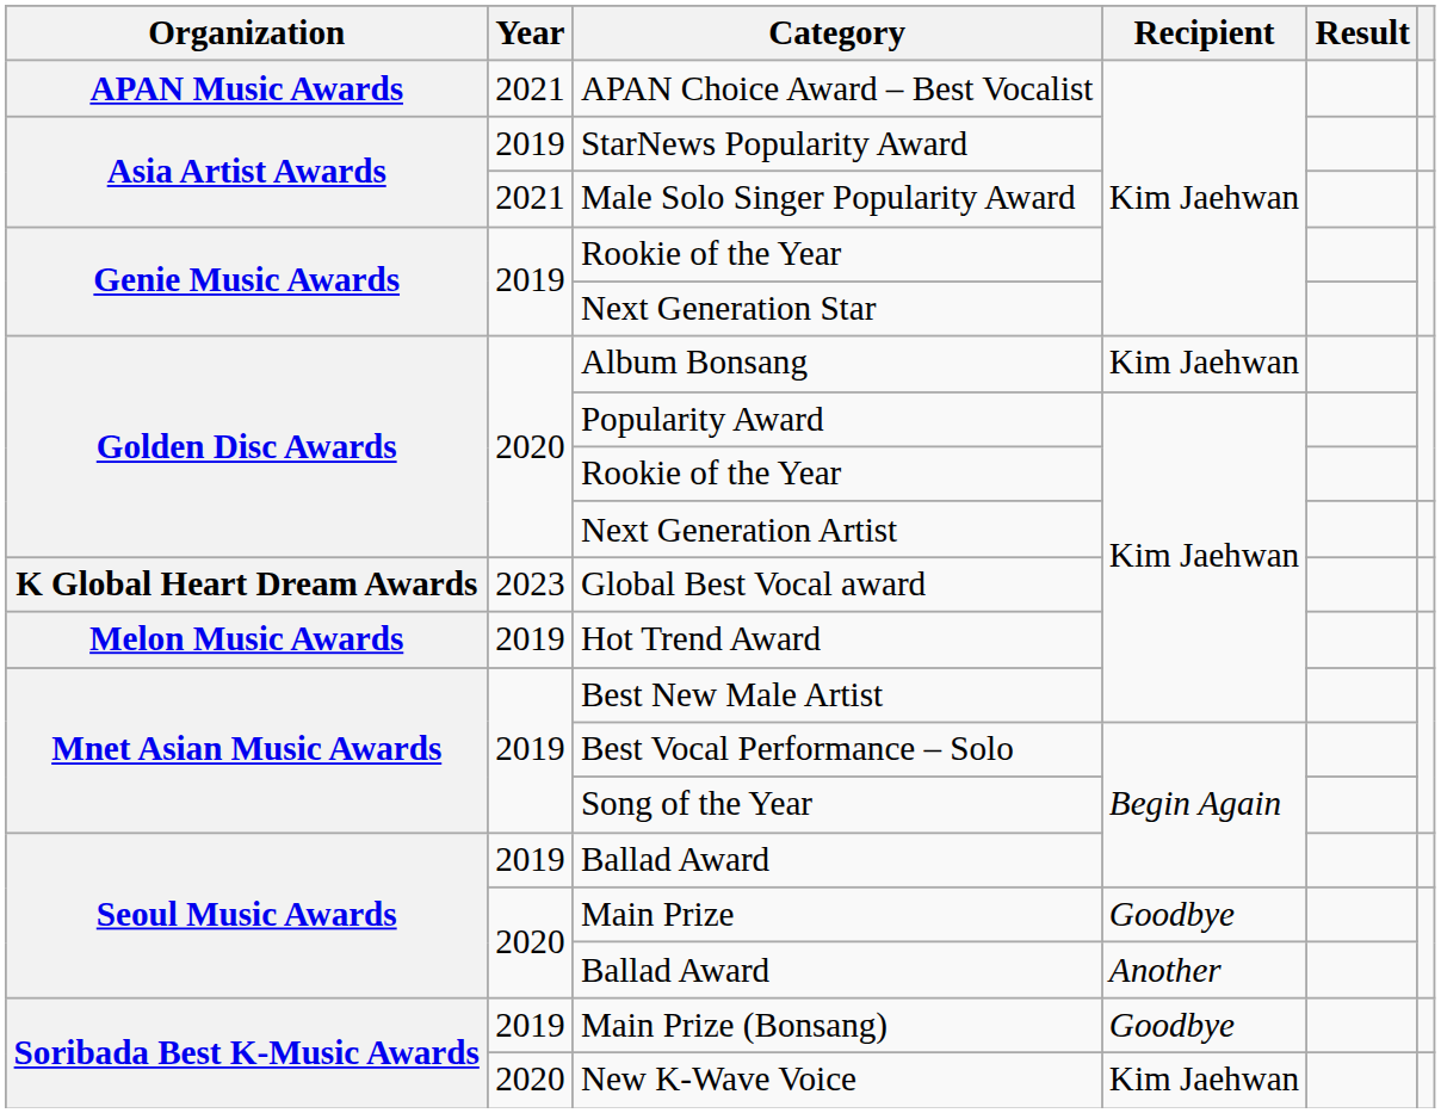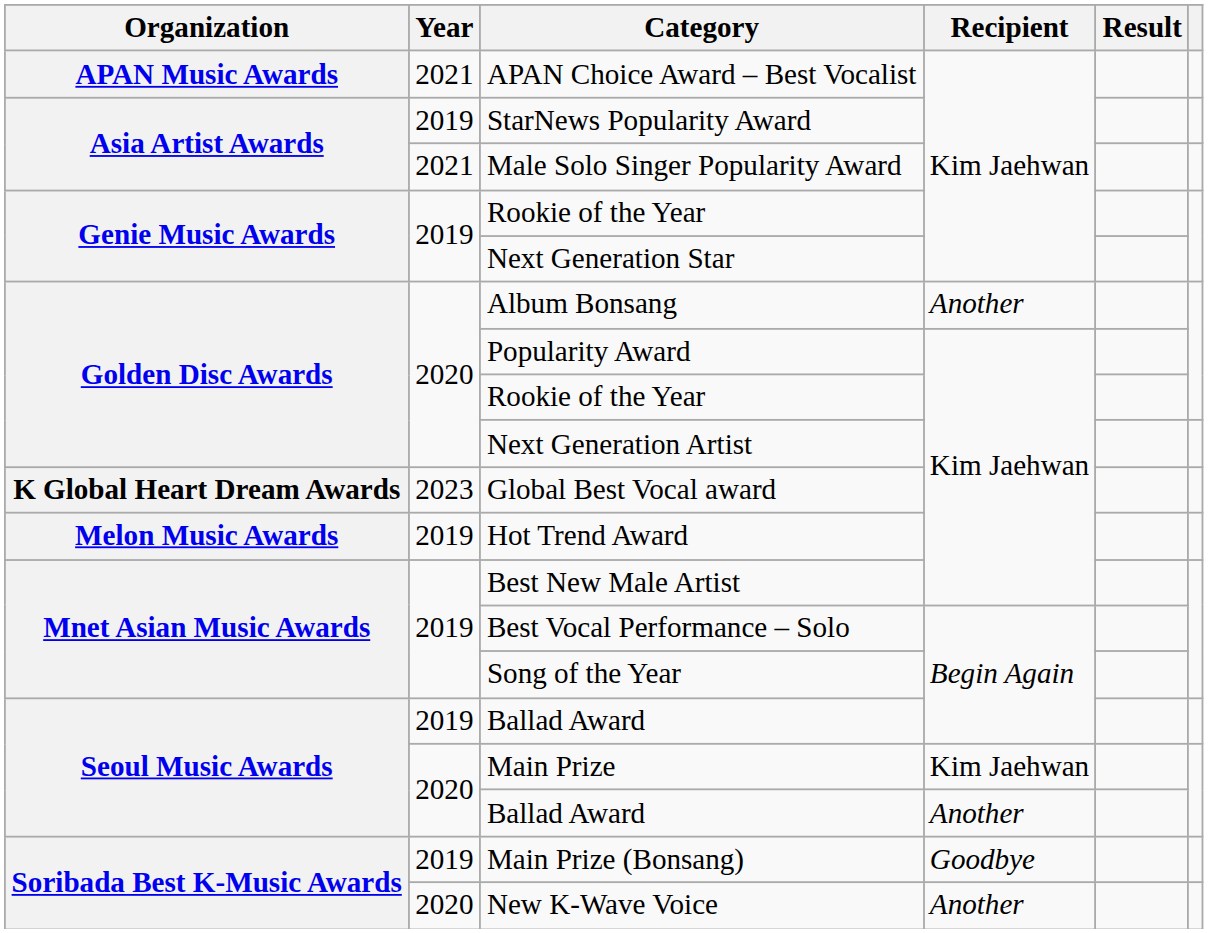 <table class="wikitable sortable plainrowheaders">
 <tr>
 <th scope="col">Organization</th>
 <th scope="col">Year</th>
 <th scope="col">Category</th>
 <th scope="col">Recipient</th>
 <th scope="col">Result</th>
 <th scope="col" class="unsortable"></th>
 </tr>
 <tr>
 <th scope="row" rowspan="1"><a href='#'>APAN Music Awards</a></th>
 <td style="text-align:center">2021</td>
 <td>APAN Choice Award – Best Vocalist</td>
 <td rowspan="5">Kim Jaehwan</td>
 <td></td>
 <td></td>
 </tr>
 <tr>
 <th scope="row" rowspan="2"><a href='#'>Asia Artist Awards</a></th>
 <td style="text-align:center">2019</td>
 <td>StarNews Popularity Award</td>
 <td></td>
 <td></td>
 </tr>
 <tr>
 <td style="text-align:center">2021</td>
 <td>Male Solo Singer Popularity Award</td>
 <td></td>
 <td></td>
 </tr>
 <tr>
 <th scope="row" rowspan="2"><a href='#'>Genie Music Awards</a></th>
 <td style="text-align:center" rowspan="2">2019</td>
 <td>Rookie of the Year</td>
 <td></td>
 <td rowspan="2"></td>
 </tr>
 <tr>
 <td>Next Generation Star</td>
 <td></td>
 </tr>
 <tr>
 <th scope="row" rowspan="4"><a href='#'>Golden Disc Awards</a></th>
 <td style="text-align:center" rowspan="4">2020</td>
 <td>Album Bonsang</td>
-<td>Kim Jaehwan</td>
+<td><em>Another</em></td>
 <td></td>
 <td rowspan="3"></td>
 </tr>
 <tr>
 <td>Popularity Award</td>
 <td rowspan="6">Kim Jaehwan</td>
 <td></td>
 </tr>
 <tr>
 <td>Rookie of the Year</td>
 <td></td>
 </tr>
 <tr>
 <td>Next Generation Artist</td>
 <td></td>
 <td></td>
 </tr>
 <tr>
 <th scope="row">K Global Heart Dream Awards</th>
 <td style="text-align:center">2023</td>
 <td>Global Best Vocal award</td>
 <td></td>
 <td></td>
 </tr>
 <tr>
 <th scope="row" rowspan="1"><a href='#'>Melon Music Awards</a></th>
 <td style="text-align:center">2019</td>
 <td>Hot Trend Award</td>
 <td></td>
 <td></td>
 </tr>
 <tr>
 <th scope="row" rowspan="3"><a href='#'>Mnet Asian Music Awards</a></th>
 <td rowspan="3" style="text-align:center">2019</td>
 <td>Best New Male Artist</td>
 <td></td>
 <td rowspan="3"></td>
 </tr>
 <tr>
 <td>Best Vocal Performance – Solo</td>
 <td rowspan="3"><em>Begin Again</em></td>
 <td></td>
 </tr>
 <tr>
 <td>Song of the Year</td>
 <td></td>
 </tr>
 <tr>
 <th scope="row" rowspan="3"><a href='#'>Seoul Music Awards</a></th>
 <td style="text-align:center">2019</td>
 <td>Ballad Award</td>
 <td></td>
 <td></td>
 </tr>
 <tr>
 <td rowspan="2" style="text-align:center">2020</td>
 <td>Main Prize</td>
-<td><em>Goodbye</em></td>
+<td>Kim Jaehwan</td>
 <td></td>
 <td rowspan="2"></td>
 </tr>
 <tr>
 <td>Ballad Award</td>
 <td><em>Another</em></td>
 <td></td>
 </tr>
 <tr>
 <th scope="row" rowspan="2"><a href='#'>Soribada Best K-Music Awards</a></th>
 <td style="text-align:center">2019</td>
 <td>Main Prize (Bonsang)</td>
 <td><em>Goodbye</em></td>
 <td></td>
 <td></td>
 </tr>
 <tr>
 <td style="text-align:center">2020</td>
 <td>New K-Wave Voice</td>
-<td>Kim Jaehwan</td>
+<td><em>Another</em></td>
 <td></td>
 <td></td>
 </tr>
 </table>
